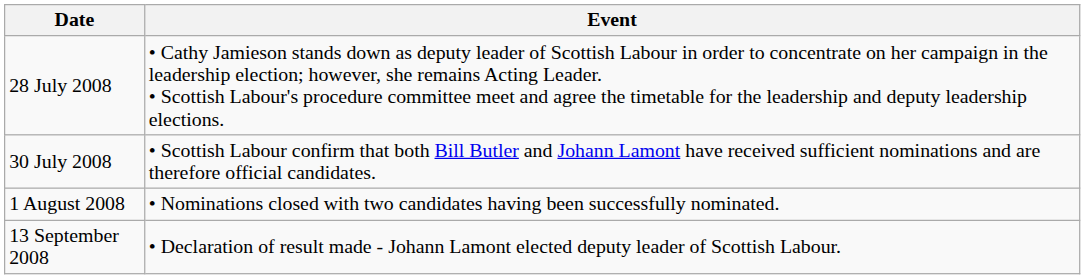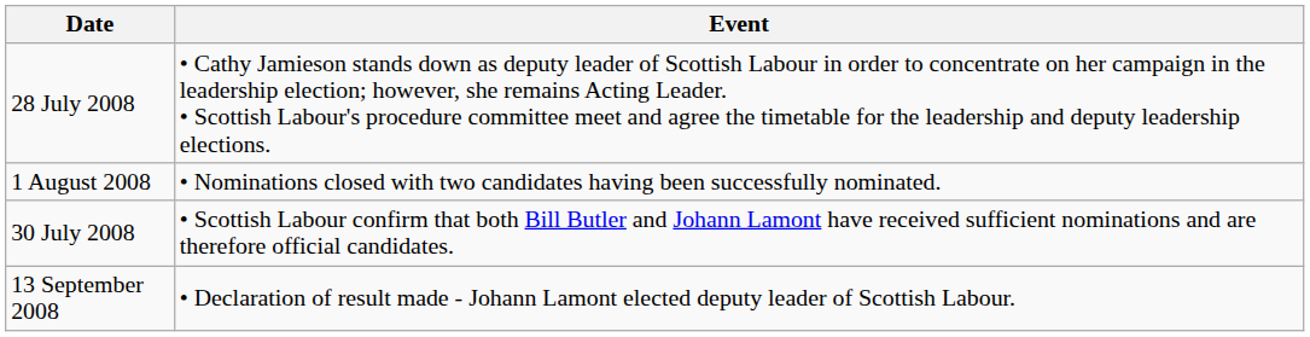 <table class="wikitable">
 <tr>
 <th>Date</th>
 <th>Event</th>
 </tr>
 <tr>
 <td>28 July 2008</td>
 <td>• Cathy Jamieson stands down as deputy leader of Scottish Labour in order to concentrate on her campaign in the leadership election; however, she remains Acting Leader.<br>• Scottish Labour's procedure committee meet and agree the timetable for the leadership and deputy leadership elections.<br></td>
 </tr>
 <tr>
+<td>1 August 2008</td>
+<td>• Nominations closed with two candidates having been successfully nominated.</td>
+</tr>
+<tr>
 <td>30 July 2008</td>
 <td>• Scottish Labour confirm that both <a href='#'>Bill Butler</a> and <a href='#'>Johann Lamont</a> have received sufficient nominations and are therefore official candidates.</td>
-</tr>
-<tr>
-<td>1 August 2008</td>
-<td>• Nominations closed with two candidates having been successfully nominated.</td>
 </tr>
 <tr>
 <td>13 September 2008</td>
 <td>• Declaration of result made - Johann Lamont elected deputy leader of Scottish Labour.</td>
 </tr>
 </table>
